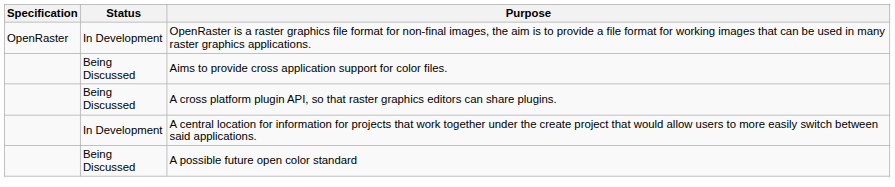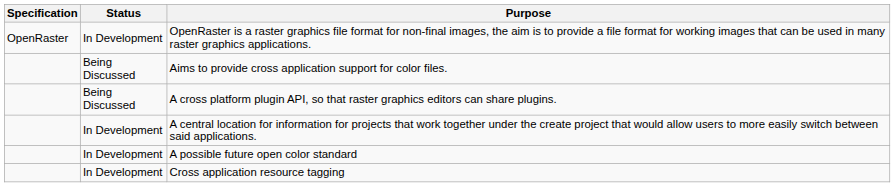 <table class="wikitable">
 <tr>
 <th>Specification</th>
 <th>Status</th>
 <th>Purpose</th>
 </tr>
 <tr>
 <td>OpenRaster</td>
 <td>In Development</td>
 <td>OpenRaster is a raster graphics file format for non-final images, the aim is to provide a file format for working images that can be used in many raster graphics applications.</td>
 </tr>
 <tr>
 <td></td>
 <td>Being Discussed</td>
 <td>Aims to provide cross application support for color files.</td>
 </tr>
 <tr>
 <td></td>
 <td>Being Discussed</td>
 <td>A cross platform plugin API, so that raster graphics editors can share plugins.</td>
 </tr>
 <tr>
 <td></td>
 <td>In Development</td>
 <td>A central location for information for projects that work together under the create project that would allow users to more easily switch between said applications.</td>
 </tr>
 <tr>
 <td></td>
-<td>Being Discussed</td>
+<td>In Development</td>
 <td>A possible future open color standard</td>
 </tr>
+<tr>
+<td></td>
+<td>In Development</td>
+<td>Cross application resource tagging</td>
+</tr>
 </table>
